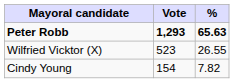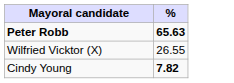 <table class="wikitable">
 <tr>
 <th style="background:#ddf;" width="200px">Mayoral candidate</th>
-<th style="background:#ddf;" width="50px">Vote</th>
 <th style="background:#ddf;" width="30px">%</th>
 </tr>
 <tr>
 <td><strong>Peter Robb</strong></td>
-<td><strong>1,293</strong></td>
 <td><strong>65.63</strong></td>
 </tr>
 <tr>
 <td>Wilfried Vicktor (X)</td>
-<td>523</td>
 <td>26.55</td>
 </tr>
 <tr>
 <td>Cindy Young</td>
-<td>154</td>
-<td>7.82</td>
+<td><strong>7.82</strong></td>
 </tr>
 </table>
